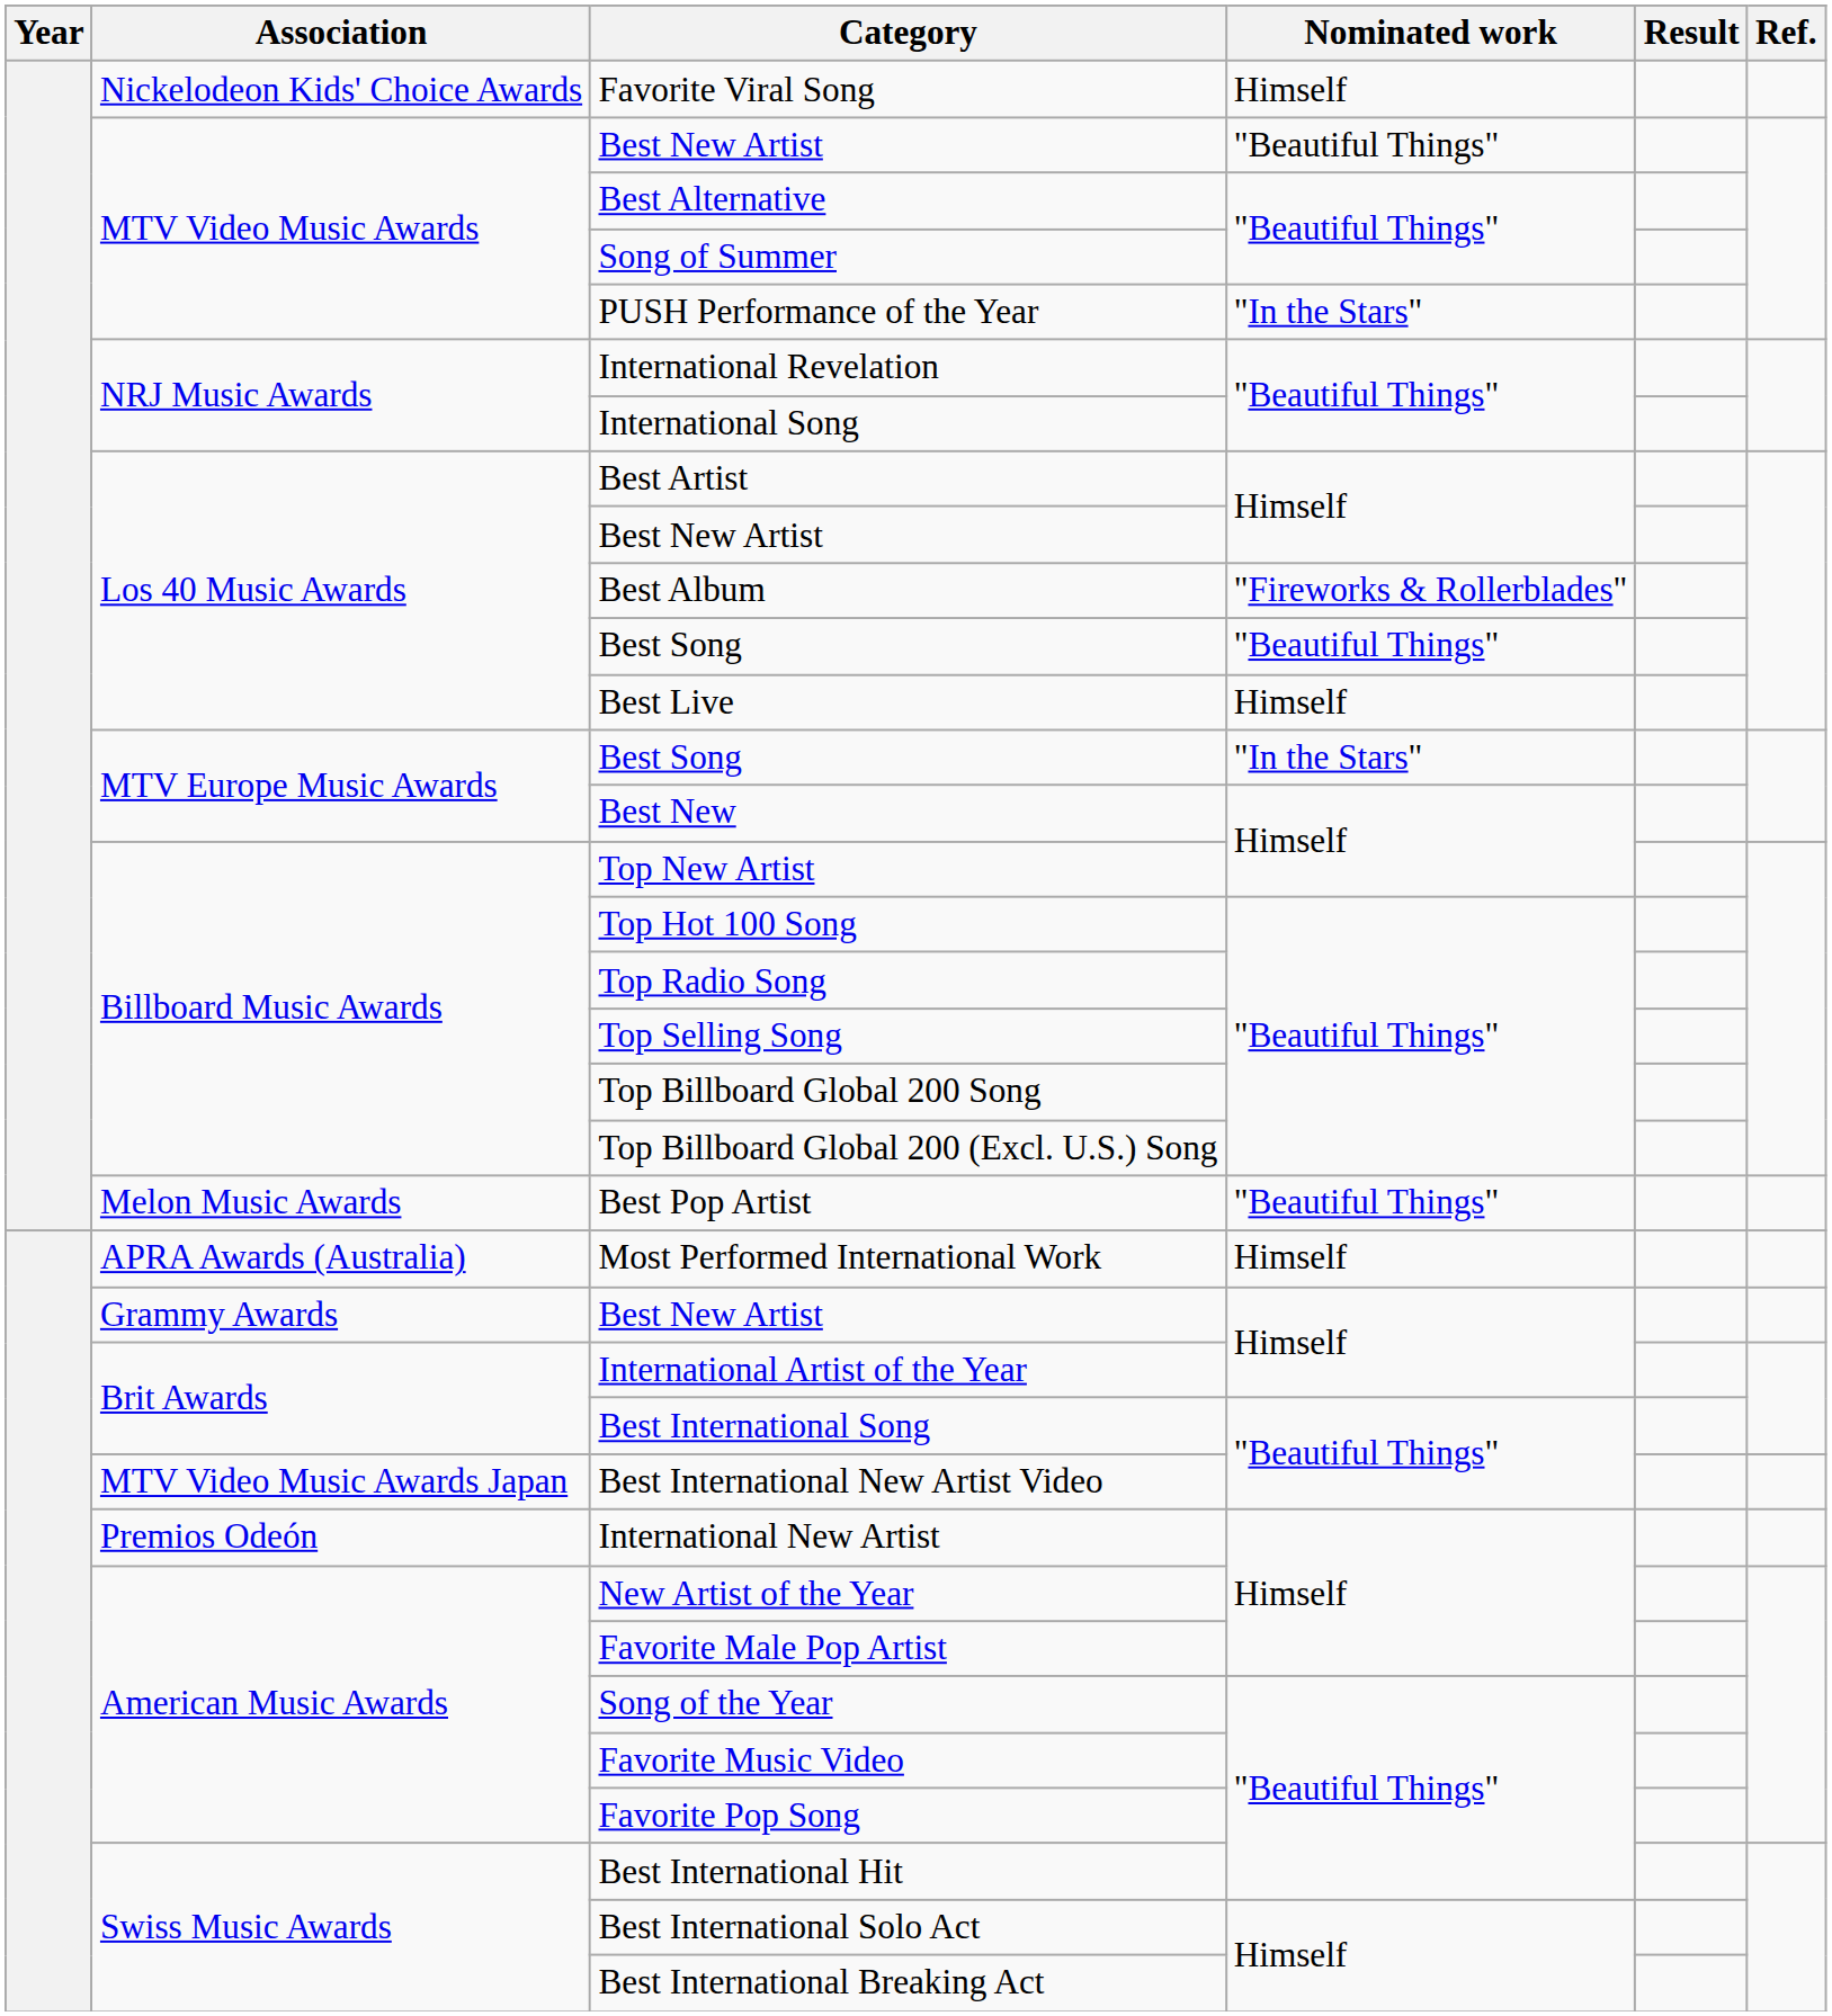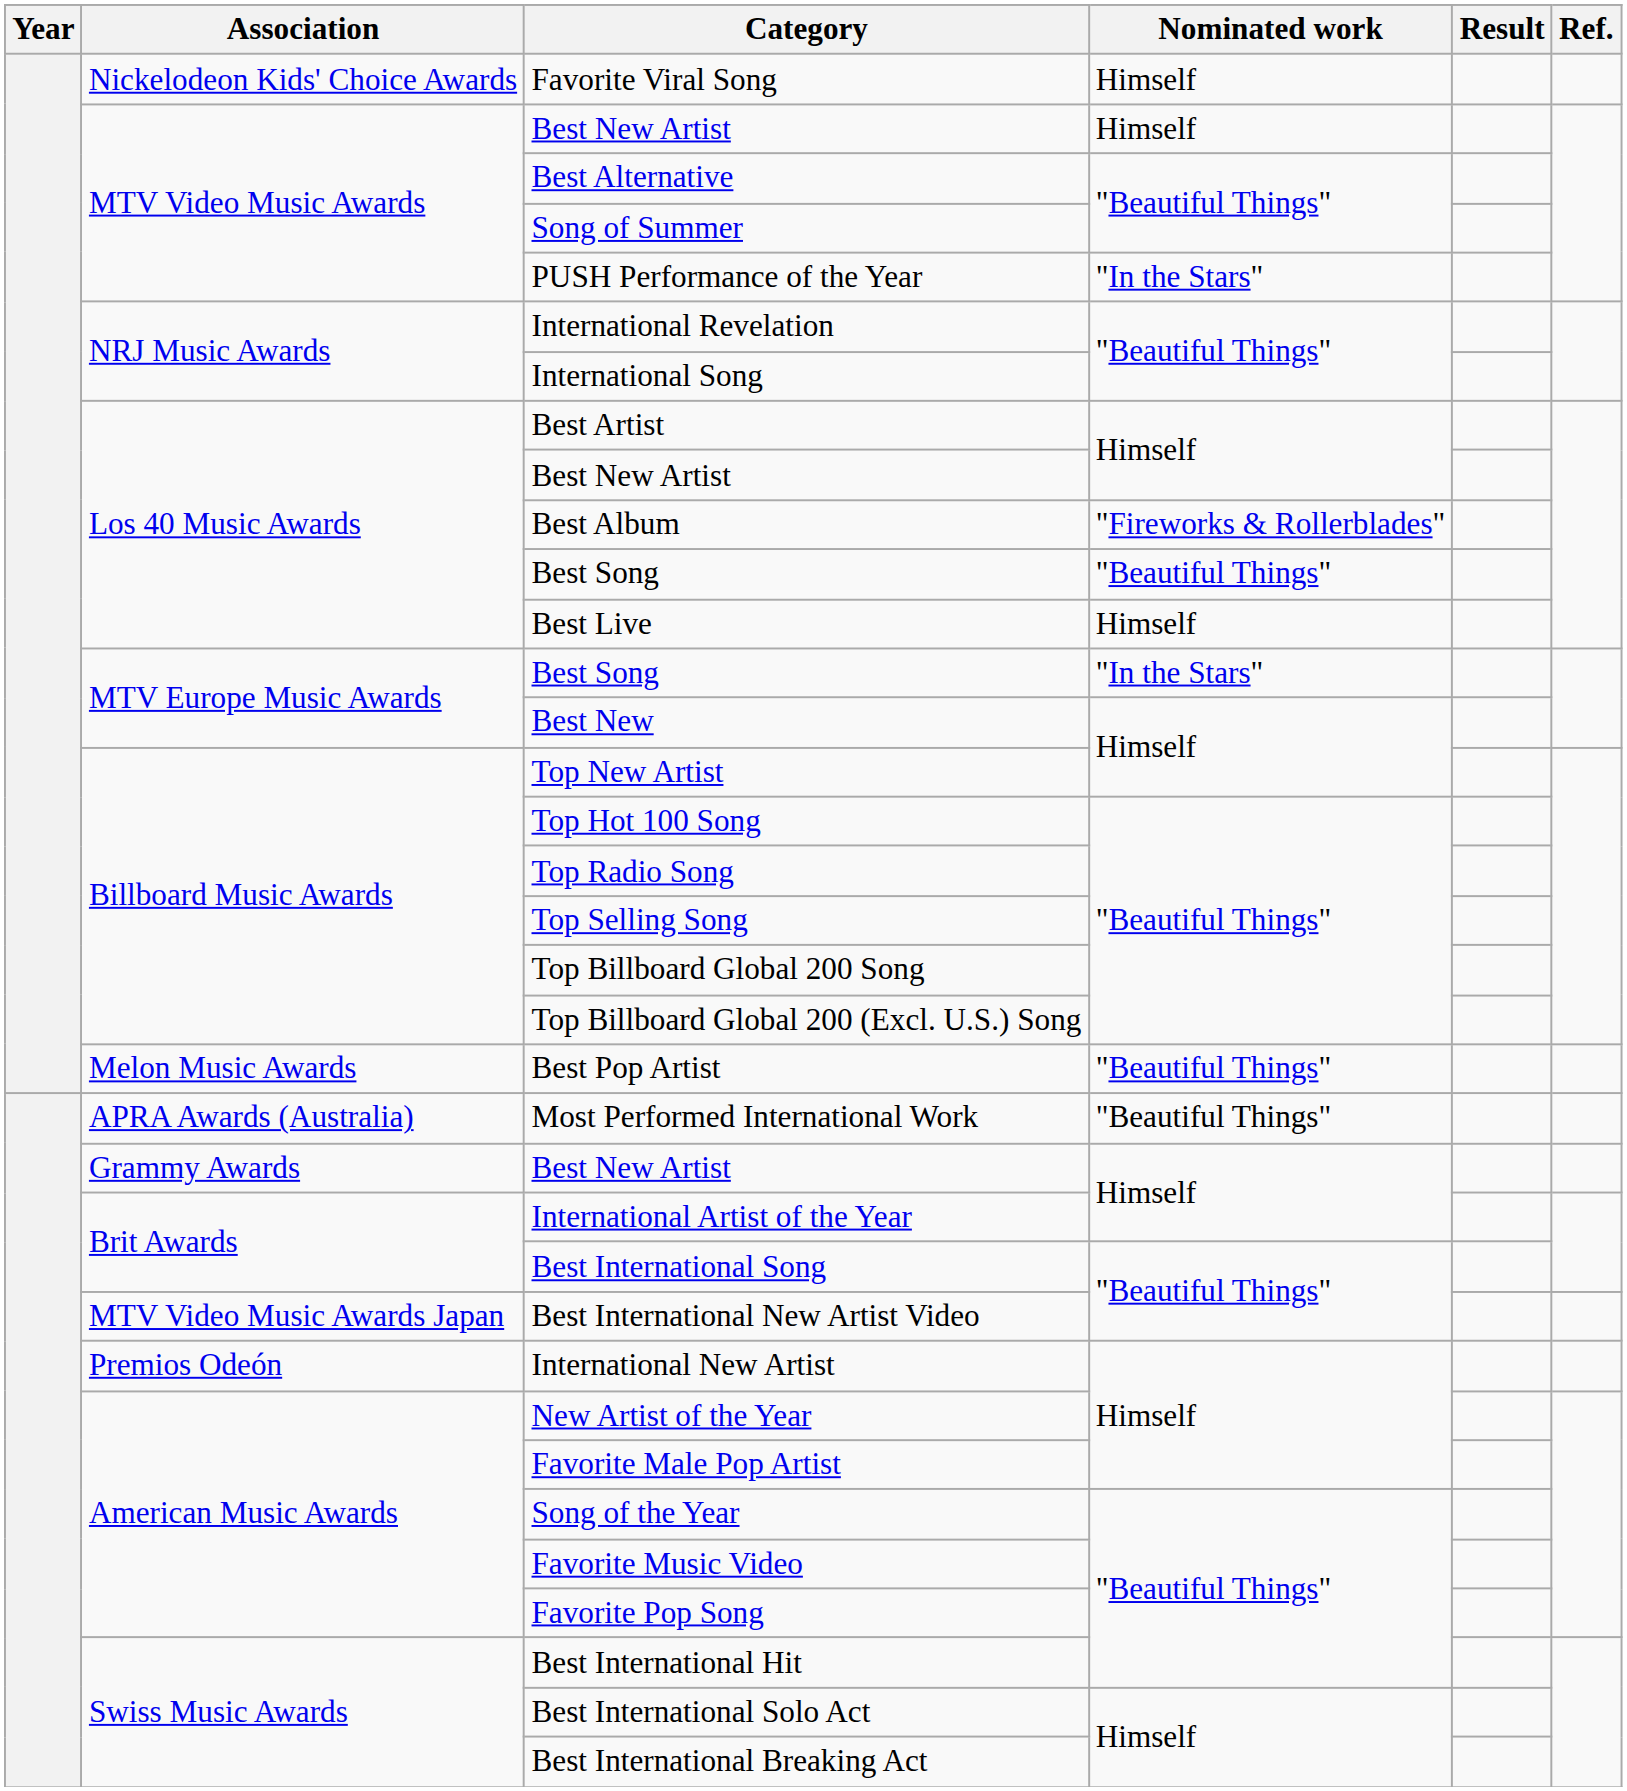 <table class="wikitable sortable plainrowheaders">
 <tr>
 <th scope="col">Year</th>
 <th scope="col">Association</th>
 <th scope="col">Category</th>
 <th scope="col">Nominated work</th>
 <th scope="col">Result</th>
 <th scope="col">Ref.</th>
 </tr>
 <tr>
 <th rowspan="21" scope="row"></th>
 <td><a href='#'>Nickelodeon Kids' Choice Awards</a></td>
 <td>Favorite Viral Song</td>
 <td>Himself</td>
 <td></td>
 <td align="center"></td>
 </tr>
 <tr>
 <td rowspan="4"><a href='#'>MTV Video Music Awards</a></td>
 <td><a href='#'>Best New Artist</a></td>
-<td>"Beautiful Things"</td>
+<td>Himself</td>
 <td></td>
 <td align="center" rowspan="4"> <br> </td>
 </tr>
 <tr>
 <td><a href='#'>Best Alternative</a></td>
 <td rowspan="2">"<a href='#'>Beautiful Things</a>"</td>
 <td></td>
 </tr>
 <tr>
 <td><a href='#'>Song of Summer</a></td>
 <td></td>
 </tr>
 <tr>
 <td>PUSH Performance of the Year</td>
 <td>"<a href='#'>In the Stars</a>"</td>
 <td></td>
 </tr>
 <tr>
 <td rowspan="2"><a href='#'>NRJ Music Awards</a></td>
 <td>International Revelation</td>
 <td rowspan="2">"<a href='#'>Beautiful Things</a>"</td>
 <td></td>
 <td align="center" rowspan="2"></td>
 </tr>
 <tr>
 <td>International Song</td>
 <td></td>
 </tr>
 <tr>
 <td rowspan="5"><a href='#'>Los 40 Music Awards</a></td>
 <td>Best Artist</td>
 <td rowspan="2">Himself</td>
 <td></td>
 <td align="center" rowspan="5"></td>
 </tr>
 <tr>
 <td>Best New Artist</td>
 <td></td>
 </tr>
 <tr>
 <td>Best Album</td>
 <td>"<a href='#'>Fireworks & Rollerblades</a>"</td>
 <td></td>
 </tr>
 <tr>
 <td>Best Song</td>
 <td>"<a href='#'>Beautiful Things</a>"</td>
 <td></td>
 </tr>
 <tr>
 <td>Best Live</td>
 <td>Himself</td>
 <td></td>
 </tr>
 <tr>
 <td rowspan="2"><a href='#'>MTV Europe Music Awards</a></td>
 <td><a href='#'>Best Song</a></td>
 <td>"<a href='#'>In the Stars</a>"</td>
 <td></td>
 <td align="center" rowspan="2"></td>
 </tr>
 <tr>
 <td><a href='#'>Best New</a></td>
 <td rowspan="2">Himself</td>
 <td></td>
 </tr>
 <tr>
 <td rowspan="6"><a href='#'>Billboard Music Awards</a></td>
 <td><a href='#'>Top New Artist</a></td>
 <td></td>
 <td align="center" rowspan="6"></td>
 </tr>
 <tr>
 <td><a href='#'>Top Hot 100 Song</a></td>
 <td rowspan="5">"<a href='#'>Beautiful Things</a>"</td>
 <td></td>
 </tr>
 <tr>
 <td><a href='#'>Top Radio Song</a></td>
 <td></td>
 </tr>
 <tr>
 <td><a href='#'>Top Selling Song</a></td>
 <td></td>
 </tr>
 <tr>
 <td>Top Billboard Global 200 Song</td>
 <td></td>
 </tr>
 <tr>
 <td>Top Billboard Global 200 (Excl. U.S.) Song</td>
 <td></td>
 </tr>
 <tr>
 <td><a href='#'>Melon Music Awards</a></td>
 <td>Best Pop Artist</td>
 <td>"<a href='#'>Beautiful Things</a>"</td>
 <td></td>
 <td align="center"></td>
 </tr>
 <tr>
 <th rowspan="14" scope="row"></th>
 <td><a href='#'>APRA Awards (Australia)</a></td>
 <td>Most Performed International Work</td>
-<td>Himself</td>
+<td>"Beautiful Things"</td>
 <td></td>
 <td></td>
 </tr>
 <tr>
 <td><a href='#'>Grammy Awards</a></td>
 <td><a href='#'>Best New Artist</a></td>
 <td rowspan="2">Himself</td>
 <td></td>
 <td align="center"></td>
 </tr>
 <tr>
 <td rowspan="2"><a href='#'>Brit Awards</a></td>
 <td><a href='#'>International Artist of the Year</a></td>
 <td></td>
 <td rowspan="2" style="text-align:center;"></td>
 </tr>
 <tr>
 <td><a href='#'>Best International Song</a></td>
 <td rowspan="2">"<a href='#'>Beautiful Things</a>"</td>
 <td></td>
 </tr>
 <tr>
 <td><a href='#'>MTV Video Music Awards Japan</a></td>
 <td>Best International New Artist Video</td>
 <td></td>
 <td style="text-align:center"></td>
 </tr>
 <tr>
 <td><a href='#'>Premios Odeón</a></td>
 <td>International New Artist</td>
 <td rowspan="3">Himself</td>
 <td></td>
 <td style="text-align:center;"></td>
 </tr>
 <tr>
 <td rowspan="5"><a href='#'>American Music Awards</a></td>
 <td><a href='#'>New Artist of the Year</a></td>
 <td></td>
 <td rowspan="5" style="text-align:center;"></td>
 </tr>
 <tr>
 <td><a href='#'>Favorite Male Pop Artist</a></td>
 <td></td>
 </tr>
 <tr>
 <td><a href='#'>Song of the Year</a></td>
 <td rowspan="4">"<a href='#'>Beautiful Things</a>"</td>
 <td></td>
 </tr>
 <tr>
 <td><a href='#'>Favorite Music Video</a></td>
 <td></td>
 </tr>
 <tr>
 <td><a href='#'>Favorite Pop Song</a></td>
 <td></td>
 </tr>
 <tr>
 <td rowspan="3"><a href='#'>Swiss Music Awards</a></td>
 <td>Best International Hit</td>
 <td></td>
 <td rowspan="3"></td>
 </tr>
 <tr>
 <td>Best International Solo Act</td>
 <td rowspan="2">Himself</td>
 <td></td>
 </tr>
 <tr>
 <td>Best International Breaking Act</td>
 <td></td>
 </tr>
 </table>
